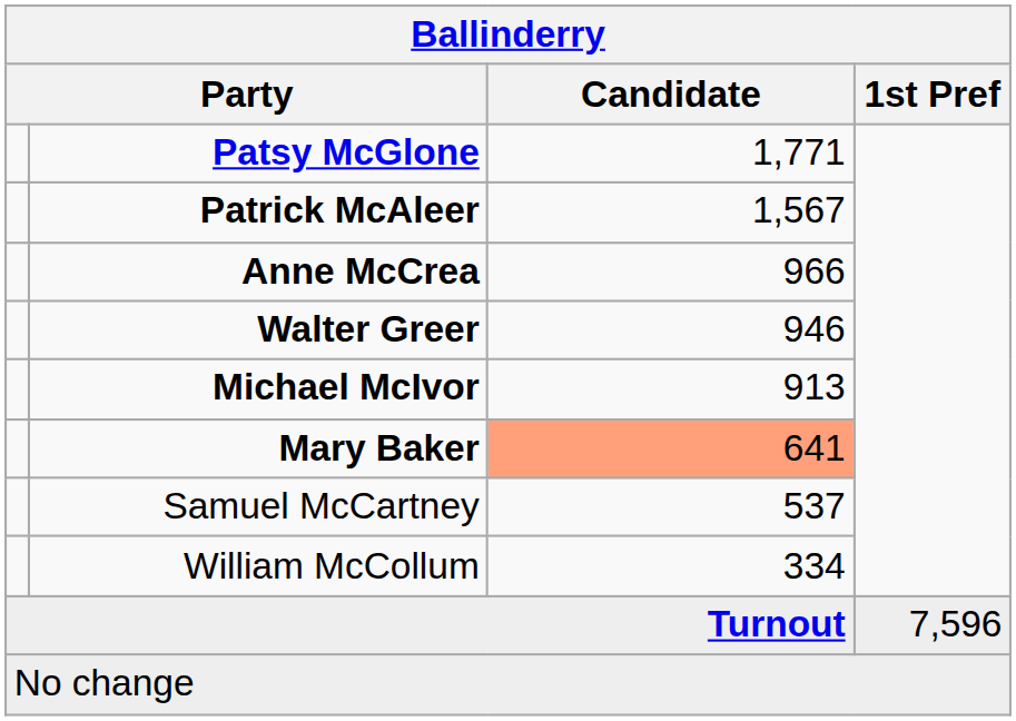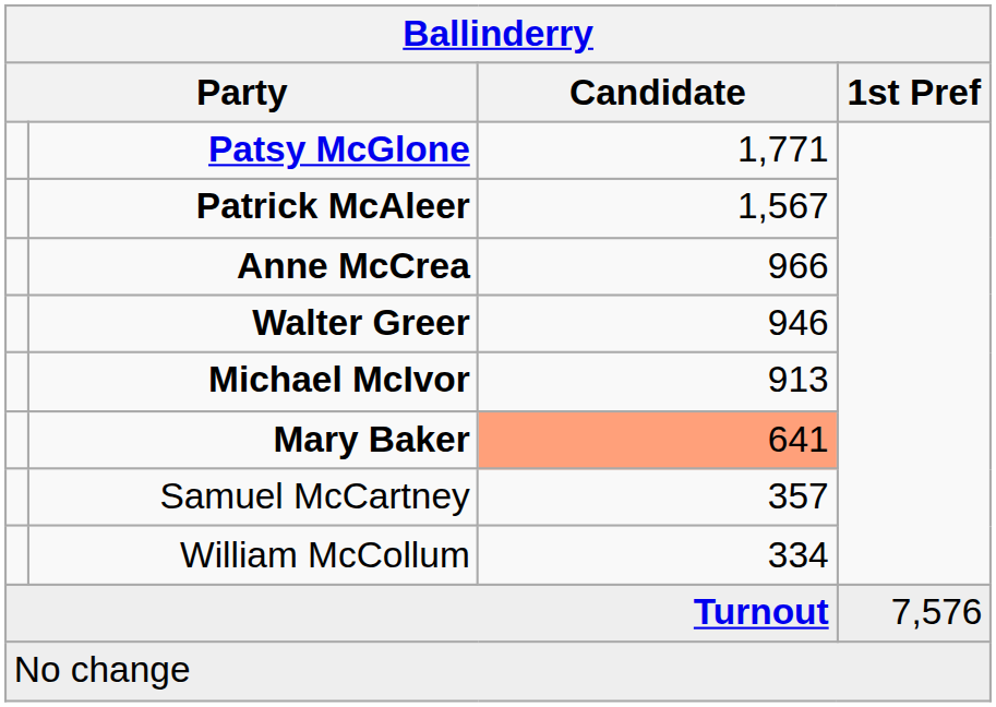 <table class="wikitable">
 <tr>
 <th colspan="4" align="center"><a href='#'>Ballinderry</a></th>
 </tr>
 <tr>
 <th colspan="2" align="center" width=200>Party</th>
 <th width=150>Candidate</th>
 <th width=60>1st Pref</th>
 </tr>
 <tr>
 <td></td>
 <td align="right"><strong><a href='#'>Patsy McGlone</a></strong></td>
 <td align="right">1,771</td>
 </tr>
 <tr>
 <td></td>
 <td align="right"><strong>Patrick McAleer</strong></td>
 <td align="right">1,567</td>
 </tr>
 <tr>
 <td></td>
 <td align="right"><strong>Anne McCrea</strong></td>
 <td align="right">966</td>
 </tr>
 <tr>
 <td></td>
 <td align="right"><strong>Walter Greer</strong></td>
 <td align="right">946</td>
 </tr>
 <tr>
 <td></td>
 <td align="right"><strong>Michael McIvor</strong></td>
 <td align="right">913</td>
 </tr>
 <tr>
 <td></td>
 <td align="right"><strong>Mary Baker</strong></td>
 <td align="right" style="background: lightsalmon;">641</td>
 </tr>
 <tr>
 <td></td>
 <td align="right">Samuel McCartney</td>
-<td align="right">537</td>
+<td align="right">357</td>
 </tr>
 <tr>
 <td></td>
 <td align="right">William McCollum</td>
 <td align="right">334</td>
 </tr>
 <tr bgcolor="EEEEEE">
 <td colspan=3 align="right"><strong><a href='#'>Turnout</a></strong></td>
-<td align="right">7,596</td>
+<td align="right">7,576</td>
 </tr>
 <tr>
 <td colspan=4 bgcolor="EEEEEE">No change</td>
 </tr>
 </table>
